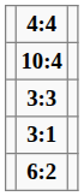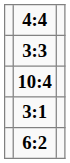 <table bgcolor="#f9f9f9" cellpadding="3" cellspacing="0" border="1" style="font-size: 95%; border: gray solid 1px; border-collapse: collapse; background: #f9f9f9;">
 <tr>
 <td></td>
 <td align="center"><strong>4:4</strong></td>
 <td></td>
 </tr>
 <tr>
 <td></td>
-<td align="center"><strong>10:4</strong></td>
+<td align="center"><strong>3:3</strong></td>
 <td></td>
 </tr>
 <tr>
 <td></td>
-<td align="center"><strong>3:3</strong></td>
+<td align="center"><strong>10:4</strong></td>
 <td></td>
 </tr>
 <tr>
 <td></td>
 <td align="center"><strong>3:1</strong></td>
 <td></td>
 </tr>
 <tr>
 <td></td>
 <td align="center"><strong>6:2</strong></td>
 <td></td>
 </tr>
 </table>
